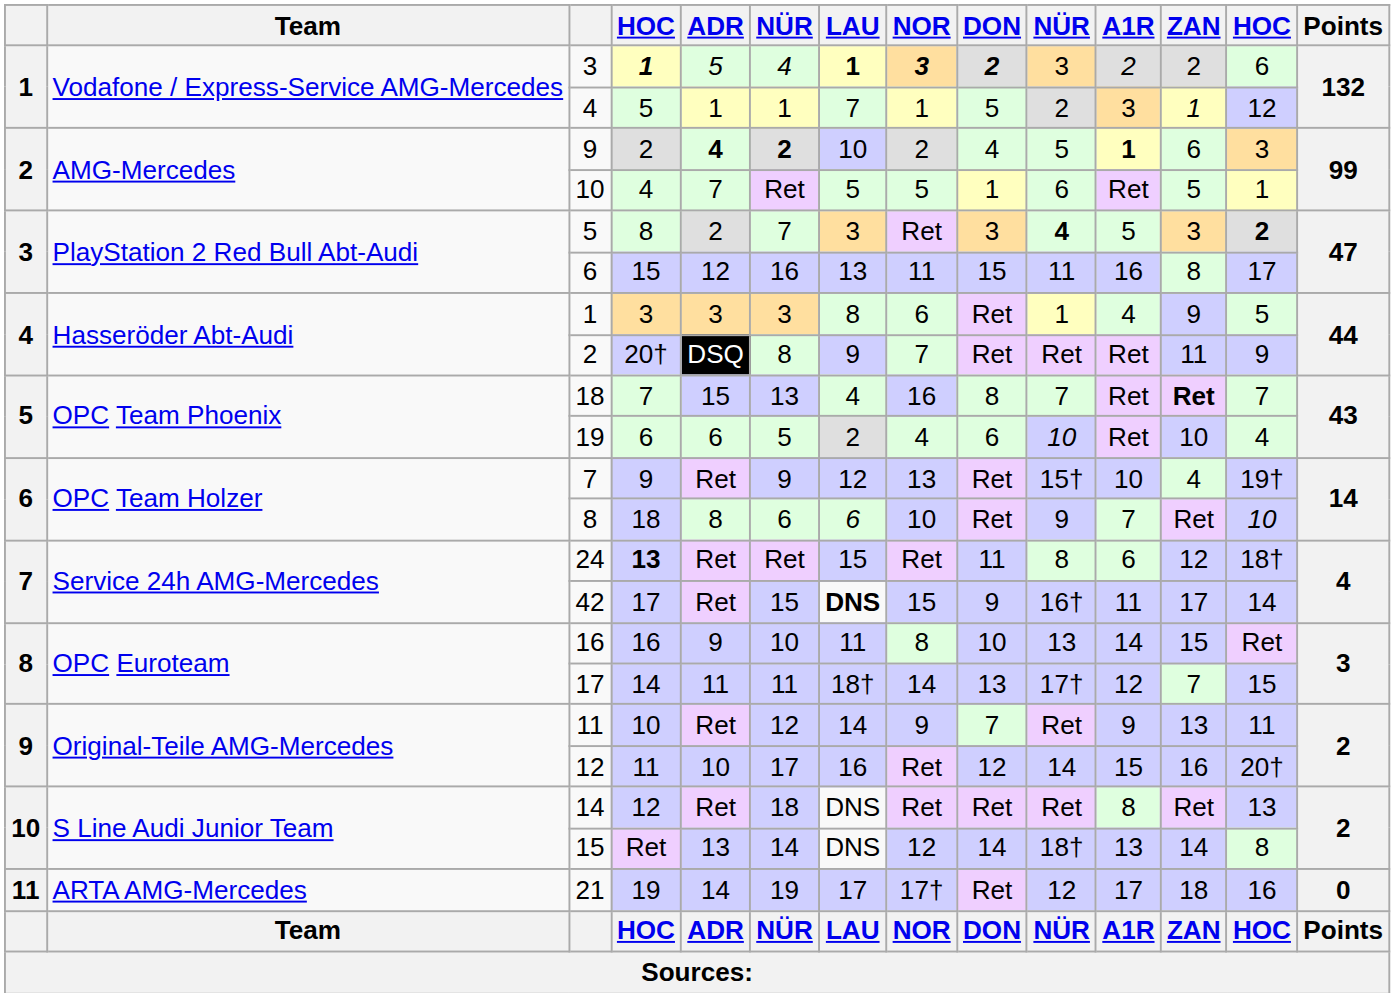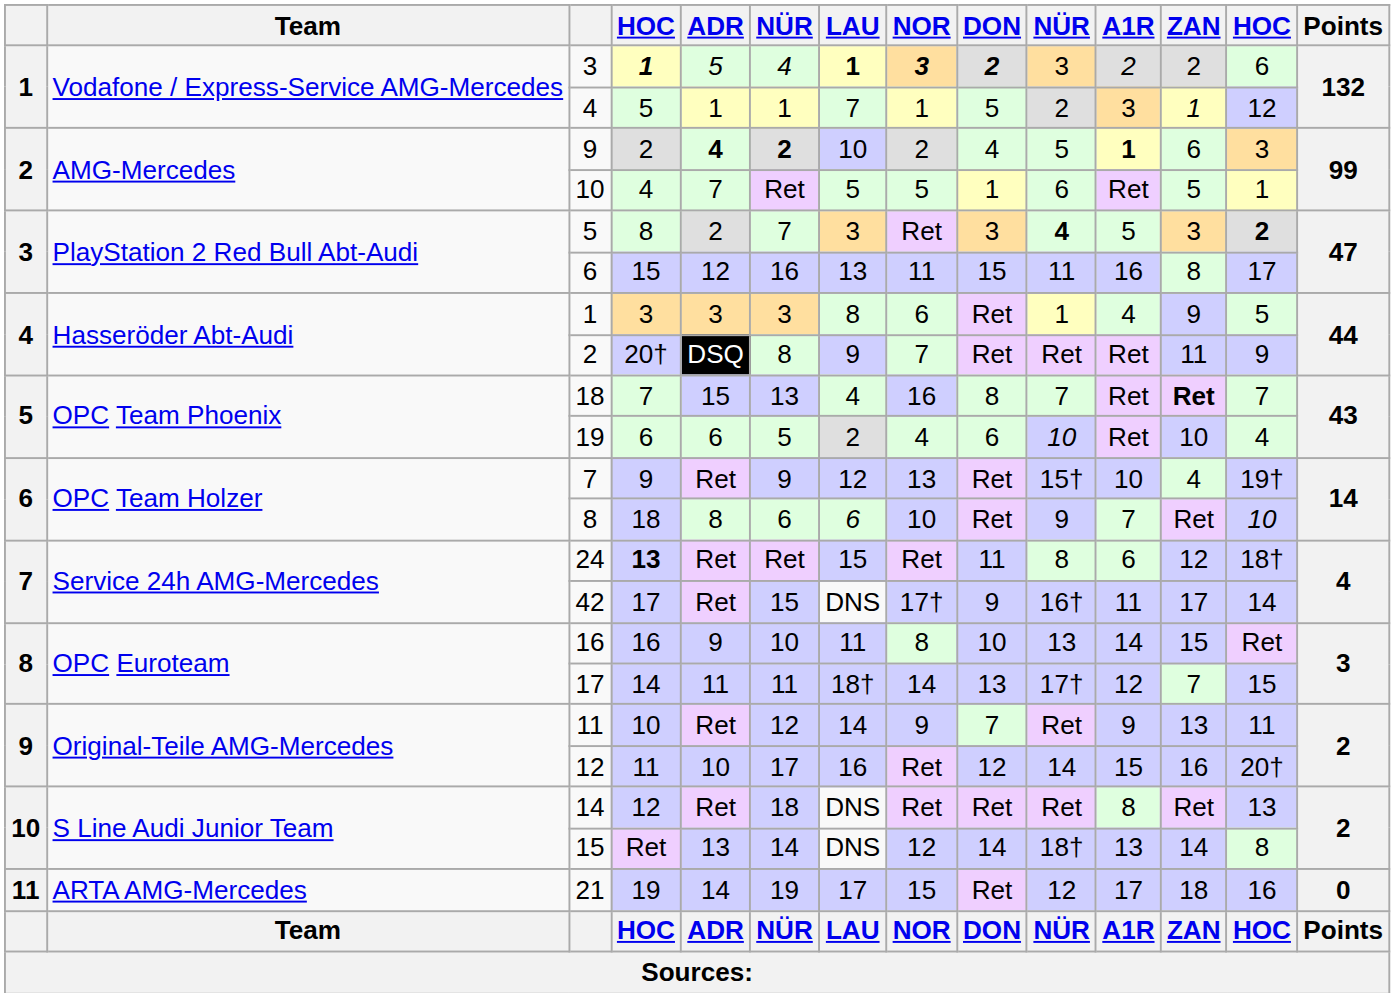 <table class="wikitable" style="font-size:85%; text-align:center">
 <tr style="background:#f9f9f9" valign="top">
 <th valign="middle"></th>
 <th valign="middle">Team</th>
 <th valign="middle"></th>
 <th><a href='#'>HOC</a><br></th>
 <th><a href='#'>ADR</a><br></th>
 <th><a href='#'>NÜR</a><br></th>
 <th><a href='#'>LAU</a><br></th>
 <th><a href='#'>NOR</a><br></th>
 <th><a href='#'>DON</a><br></th>
 <th><a href='#'>NÜR</a><br></th>
 <th><a href='#'>A1R</a><br></th>
 <th><a href='#'>ZAN</a><br></th>
 <th><a href='#'>HOC</a><br></th>
 <th valign="middle">Points</th>
 </tr>
 <tr>
 <th rowspan=2>1</th>
 <td align="left" rowspan=2><a href='#'>Vodafone / Express-Service AMG-Mercedes</a></td>
 <td align="center">3</td>
 <td style="background:#FFFFBF;"><strong><em>1</em></strong></td>
 <td style="background:#DFFFDF;"><em>5</em></td>
 <td style="background:#DFFFDF;"><em>4</em></td>
 <td style="background:#FFFFBF;"><strong>1</strong></td>
 <td style="background:#FFDF9F;"><strong><em>3</em></strong></td>
 <td style="background:#DFDFDF;"><strong><em>2</em></strong></td>
 <td style="background:#FFDF9F;">3</td>
 <td style="background:#DFDFDF;"><em>2</em></td>
 <td style="background:#DFDFDF;">2</td>
 <td style="background:#DFFFDF;">6</td>
 <th rowspan=2>132</th>
 </tr>
 <tr>
 <td align="center">4</td>
 <td style="background:#DFFFDF;">5</td>
 <td style="background:#FFFFBF;">1</td>
 <td style="background:#FFFFBF;">1</td>
 <td style="background:#DFFFDF;">7</td>
 <td style="background:#FFFFBF;">1</td>
 <td style="background:#DFFFDF;">5</td>
 <td style="background:#DFDFDF;">2</td>
 <td style="background:#FFDF9F;">3</td>
 <td style="background:#FFFFBF;"><em>1</em></td>
 <td style="background:#CFCFFF;">12</td>
 </tr>
 <tr>
 <th rowspan=2>2</th>
 <td align="left" rowspan=2><a href='#'>AMG-Mercedes</a></td>
 <td align="center">9</td>
 <td style="background:#DFDFDF;">2</td>
 <td style="background:#DFFFDF;"><strong>4</strong></td>
 <td style="background:#DFDFDF;"><strong>2</strong></td>
 <td style="background:#CFCFFF;">10</td>
 <td style="background:#DFDFDF;">2</td>
 <td style="background:#DFFFDF;">4</td>
 <td style="background:#DFFFDF;">5</td>
 <td style="background:#FFFFBF;"><strong>1</strong></td>
 <td style="background:#DFFFDF;">6</td>
 <td style="background:#FFDF9F;">3</td>
 <th rowspan=2>99</th>
 </tr>
 <tr>
 <td align="center">10</td>
 <td style="background:#DFFFDF;">4</td>
 <td style="background:#DFFFDF;">7</td>
 <td style="background:#EFCFFF;">Ret</td>
 <td style="background:#DFFFDF;">5</td>
 <td style="background:#DFFFDF;">5</td>
 <td style="background:#FFFFBF;">1</td>
 <td style="background:#DFFFDF;">6</td>
 <td style="background:#EFCFFF;">Ret</td>
 <td style="background:#DFFFDF;">5</td>
 <td style="background:#FFFFBF;">1</td>
 </tr>
 <tr>
 <th rowspan=2>3</th>
 <td align="left" rowspan=2><a href='#'>PlayStation 2 Red Bull Abt-Audi</a></td>
 <td align="center">5</td>
 <td style="background:#DFFFDF;">8</td>
 <td style="background:#DFDFDF;">2</td>
 <td style="background:#DFFFDF;">7</td>
 <td style="background:#FFDF9F;">3</td>
 <td style="background:#EFCFFF;">Ret</td>
 <td style="background:#FFDF9F;">3</td>
 <td style="background:#DFFFDF;"><strong>4</strong></td>
 <td style="background:#DFFFDF;">5</td>
 <td style="background:#FFDF9F;">3</td>
 <td style="background:#DFDFDF;"><strong>2</strong></td>
 <th rowspan=2>47</th>
 </tr>
 <tr>
 <td align="center">6</td>
 <td style="background:#CFCFFF;">15</td>
 <td style="background:#CFCFFF;">12</td>
 <td style="background:#CFCFFF;">16</td>
 <td style="background:#CFCFFF;">13</td>
 <td style="background:#CFCFFF;">11</td>
 <td style="background:#CFCFFF;">15</td>
 <td style="background:#CFCFFF;">11</td>
 <td style="background:#CFCFFF;">16</td>
 <td style="background:#DFFFDF;">8</td>
 <td style="background:#CFCFFF;">17</td>
 </tr>
 <tr>
 <th rowspan=2>4</th>
 <td align="left" rowspan=2><a href='#'>Hasseröder Abt-Audi</a></td>
 <td align="center">1</td>
 <td style="background:#FFDF9F;">3</td>
 <td style="background:#FFDF9F;">3</td>
 <td style="background:#FFDF9F;">3</td>
 <td style="background:#DFFFDF;">8</td>
 <td style="background:#DFFFDF;">6</td>
 <td style="background:#EFCFFF;">Ret</td>
 <td style="background:#FFFFBF;">1</td>
 <td style="background:#DFFFDF;">4</td>
 <td style="background:#CFCFFF;">9</td>
 <td style="background:#DFFFDF;">5</td>
 <th rowspan=2>44</th>
 </tr>
 <tr>
 <td align="center">2</td>
 <td style="background:#CFCFFF;">20†</td>
 <td style="background:#000000; color:white">DSQ</td>
 <td style="background:#DFFFDF;">8</td>
 <td style="background:#CFCFFF;">9</td>
 <td style="background:#DFFFDF;">7</td>
 <td style="background:#EFCFFF;">Ret</td>
 <td style="background:#EFCFFF;">Ret</td>
 <td style="background:#EFCFFF;">Ret</td>
 <td style="background:#CFCFFF;">11</td>
 <td style="background:#CFCFFF;">9</td>
 </tr>
 <tr>
 <th rowspan=2>5</th>
 <td align="left" rowspan=2><a href='#'>OPC</a> <a href='#'>Team Phoenix</a></td>
 <td align="center">18</td>
 <td style="background:#DFFFDF;">7</td>
 <td style="background:#CFCFFF;">15</td>
 <td style="background:#CFCFFF;">13</td>
 <td style="background:#DFFFDF;">4</td>
 <td style="background:#CFCFFF;">16</td>
 <td style="background:#DFFFDF;">8</td>
 <td style="background:#DFFFDF;">7</td>
 <td style="background:#EFCFFF;">Ret</td>
 <td style="background:#EFCFFF;"><strong>Ret</strong></td>
 <td style="background:#DFFFDF;">7</td>
 <th rowspan=2>43</th>
 </tr>
 <tr>
 <td align="center">19</td>
 <td style="background:#DFFFDF;">6</td>
 <td style="background:#DFFFDF;">6</td>
 <td style="background:#DFFFDF;">5</td>
 <td style="background:#DFDFDF;">2</td>
 <td style="background:#DFFFDF;">4</td>
 <td style="background:#DFFFDF;">6</td>
 <td style="background:#CFCFFF;"><em>10</em></td>
 <td style="background:#EFCFFF;">Ret</td>
 <td style="background:#CFCFFF;">10</td>
 <td style="background:#DFFFDF;">4</td>
 </tr>
 <tr>
 <th rowspan=2>6</th>
 <td align="left" rowspan=2><a href='#'>OPC</a> <a href='#'>Team Holzer</a></td>
 <td align="center">7</td>
 <td style="background:#CFCFFF;">9</td>
 <td style="background:#EFCFFF;">Ret</td>
 <td style="background:#CFCFFF;">9</td>
 <td style="background:#CFCFFF;">12</td>
 <td style="background:#CFCFFF;">13</td>
 <td style="background:#EFCFFF;">Ret</td>
 <td style="background:#CFCFFF;">15†</td>
 <td style="background:#CFCFFF;">10</td>
 <td style="background:#DFFFDF;">4</td>
 <td style="background:#CFCFFF;">19†</td>
 <th rowspan=2>14</th>
 </tr>
 <tr>
 <td align="center">8</td>
 <td style="background:#CFCFFF;">18</td>
 <td style="background:#DFFFDF;">8</td>
 <td style="background:#DFFFDF;">6</td>
 <td style="background:#DFFFDF;"><em>6</em></td>
 <td style="background:#CFCFFF;">10</td>
 <td style="background:#EFCFFF;">Ret</td>
 <td style="background:#CFCFFF;">9</td>
 <td style="background:#DFFFDF;">7</td>
 <td style="background:#EFCFFF;">Ret</td>
 <td style="background:#CFCFFF;"><em>10</em></td>
 </tr>
 <tr>
 <th rowspan=2>7</th>
 <td align="left" rowspan=2><a href='#'>Service 24h AMG-Mercedes</a></td>
 <td align="center">24</td>
 <td style="background:#CFCFFF;"><strong>13</strong></td>
 <td style="background:#EFCFFF;">Ret</td>
 <td style="background:#EFCFFF;">Ret</td>
 <td style="background:#CFCFFF;">15</td>
 <td style="background:#EFCFFF;">Ret</td>
 <td style="background:#CFCFFF;">11</td>
 <td style="background:#DFFFDF;">8</td>
 <td style="background:#DFFFDF;">6</td>
 <td style="background:#CFCFFF;">12</td>
 <td style="background:#CFCFFF;">18†</td>
 <th rowspan=2>4</th>
 </tr>
 <tr>
 <td align="center">42</td>
 <td style="background:#CFCFFF;">17</td>
 <td style="background:#EFCFFF;">Ret</td>
 <td style="background:#CFCFFF;">15</td>
-<td><strong>DNS</strong></td>
-<td style="background:#CFCFFF;">15</td>
+<td>DNS</td>
+<td style="background:#CFCFFF;">17†</td>
 <td style="background:#CFCFFF;">9</td>
 <td style="background:#CFCFFF;">16†</td>
 <td style="background:#CFCFFF;">11</td>
 <td style="background:#CFCFFF;">17</td>
 <td style="background:#CFCFFF;">14</td>
 </tr>
 <tr>
 <th rowspan=2>8</th>
 <td align="left" rowspan=2><a href='#'>OPC</a> <a href='#'>Euroteam</a></td>
 <td align="center">16</td>
 <td style="background:#CFCFFF;">16</td>
 <td style="background:#CFCFFF;">9</td>
 <td style="background:#CFCFFF;">10</td>
 <td style="background:#CFCFFF;">11</td>
 <td style="background:#DFFFDF;">8</td>
 <td style="background:#CFCFFF;">10</td>
 <td style="background:#CFCFFF;">13</td>
 <td style="background:#CFCFFF;">14</td>
 <td style="background:#CFCFFF;">15</td>
 <td style="background:#EFCFFF;">Ret</td>
 <th rowspan=2>3</th>
 </tr>
 <tr>
 <td align="center">17</td>
 <td style="background:#CFCFFF;">14</td>
 <td style="background:#CFCFFF;">11</td>
 <td style="background:#CFCFFF;">11</td>
 <td style="background:#CFCFFF;">18†</td>
 <td style="background:#CFCFFF;">14</td>
 <td style="background:#CFCFFF;">13</td>
 <td style="background:#CFCFFF;">17†</td>
 <td style="background:#CFCFFF;">12</td>
 <td style="background:#DFFFDF;">7</td>
 <td style="background:#CFCFFF;">15</td>
 </tr>
 <tr>
 <th rowspan=2>9</th>
 <td align="left" rowspan=2><a href='#'>Original-Teile AMG-Mercedes</a></td>
 <td align="center">11</td>
 <td style="background:#CFCFFF;">10</td>
 <td style="background:#EFCFFF;">Ret</td>
 <td style="background:#CFCFFF;">12</td>
 <td style="background:#CFCFFF;">14</td>
 <td style="background:#CFCFFF;">9</td>
 <td style="background:#DFFFDF;">7</td>
 <td style="background:#EFCFFF;">Ret</td>
 <td style="background:#CFCFFF;">9</td>
 <td style="background:#CFCFFF;">13</td>
 <td style="background:#CFCFFF;">11</td>
 <th rowspan=2>2</th>
 </tr>
 <tr>
 <td align="center">12</td>
 <td style="background:#CFCFFF;">11</td>
 <td style="background:#CFCFFF;">10</td>
 <td style="background:#CFCFFF;">17</td>
 <td style="background:#CFCFFF;">16</td>
 <td style="background:#EFCFFF;">Ret</td>
 <td style="background:#CFCFFF;">12</td>
 <td style="background:#CFCFFF;">14</td>
 <td style="background:#CFCFFF;">15</td>
 <td style="background:#CFCFFF;">16</td>
 <td style="background:#CFCFFF;">20†</td>
 </tr>
 <tr>
 <th rowspan=2>10</th>
 <td align="left" rowspan=2><a href='#'>S Line Audi Junior Team</a></td>
 <td align="center">14</td>
 <td style="background:#CFCFFF;">12</td>
 <td style="background:#EFCFFF;">Ret</td>
 <td style="background:#CFCFFF;">18</td>
 <td>DNS</td>
 <td style="background:#EFCFFF;">Ret</td>
 <td style="background:#EFCFFF;">Ret</td>
 <td style="background:#EFCFFF;">Ret</td>
 <td style="background:#DFFFDF;">8</td>
 <td style="background:#EFCFFF;">Ret</td>
 <td style="background:#CFCFFF;">13</td>
 <th rowspan=2>2</th>
 </tr>
 <tr>
 <td align="center">15</td>
 <td style="background:#EFCFFF;">Ret</td>
 <td style="background:#CFCFFF;">13</td>
 <td style="background:#CFCFFF;">14</td>
 <td>DNS</td>
 <td style="background:#CFCFFF;">12</td>
 <td style="background:#CFCFFF;">14</td>
 <td style="background:#CFCFFF;">18†</td>
 <td style="background:#CFCFFF;">13</td>
 <td style="background:#CFCFFF;">14</td>
 <td style="background:#DFFFDF;">8</td>
 </tr>
 <tr>
 <th>11</th>
 <td align=left><a href='#'>ARTA AMG-Mercedes</a></td>
 <td align="center">21</td>
 <td style="background:#CFCFFF;">19</td>
 <td style="background:#CFCFFF;">14</td>
 <td style="background:#CFCFFF;">19</td>
 <td style="background:#CFCFFF;">17</td>
-<td style="background:#CFCFFF;">17†</td>
+<td style="background:#CFCFFF;">15</td>
 <td style="background:#EFCFFF;">Ret</td>
 <td style="background:#CFCFFF;">12</td>
 <td style="background:#CFCFFF;">17</td>
 <td style="background:#CFCFFF;">18</td>
 <td style="background:#CFCFFF;">16</td>
 <th>0</th>
 </tr>
 <tr>
 <th valign="middle"></th>
 <th valign="middle">Team</th>
 <th valign="middle"></th>
 <th><a href='#'>HOC</a><br></th>
 <th><a href='#'>ADR</a><br></th>
 <th><a href='#'>NÜR</a><br></th>
 <th><a href='#'>LAU</a><br></th>
 <th><a href='#'>NOR</a><br></th>
 <th><a href='#'>DON</a><br></th>
 <th><a href='#'>NÜR</a><br></th>
 <th><a href='#'>A1R</a><br></th>
 <th><a href='#'>ZAN</a><br></th>
 <th><a href='#'>HOC</a><br></th>
 <th valign="middle">Points</th>
 </tr>
 <tr>
 <th colspan="15">Sources:</th>
 </tr>
 </table>
